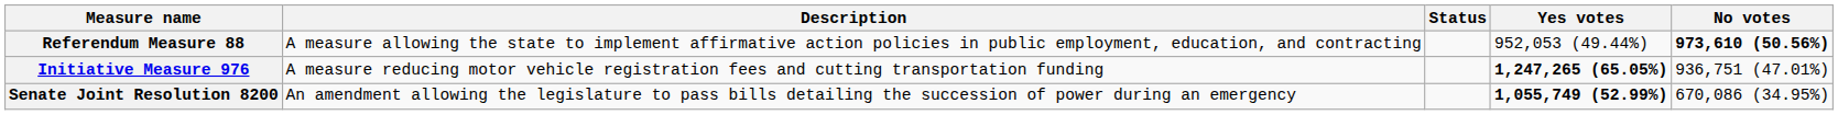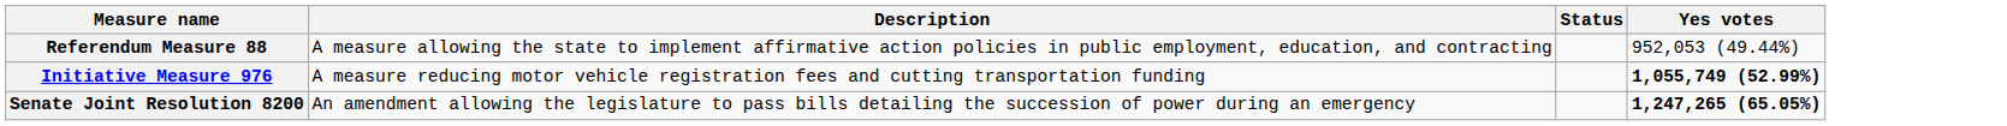 <table class="wikitable sortable plainrowheaders">
 <tr>
 <th scope=col>Measure name</th>
 <th scope=col class=unsortable>Description</th>
 <th scope=col>Status</th>
 <th scope=col>Yes votes</th>
-<th scope=col>No votes</th>
 </tr>
 <tr>
 <th scope=row>Referendum Measure 88</th>
 <td>A measure allowing the state to implement affirmative action policies in public employment, education, and contracting</td>
 <td></td>
 <td>952,053 (49.44%)</td>
-<td><strong>973,610 (50.56%)</strong></td>
 </tr>
 <tr>
 <th scope=row><a href='#'>Initiative Measure 976</a></th>
 <td>A measure reducing motor vehicle registration fees and cutting transportation funding</td>
 <td></td>
-<td><strong>1,247,265 (65.05%)</strong></td>
-<td>936,751 (47.01%)</td>
+<td><strong>1,055,749 (52.99%)</strong></td>
 </tr>
 <tr>
 <th scope=row>Senate Joint Resolution 8200</th>
 <td>An amendment allowing the legislature to pass bills detailing the succession of power during an emergency</td>
 <td></td>
-<td><strong>1,055,749 (52.99%)</strong></td>
-<td>670,086 (34.95%)</td>
+<td><strong>1,247,265 (65.05%)</strong></td>
 </tr>
 </table>
